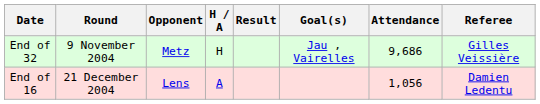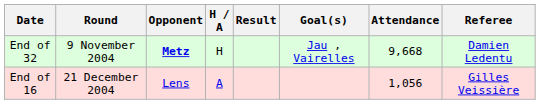 <table class="wikitable" style="text-align:center">
 <tr>
 <th class="wikitable">Date</th>
 <th>Round</th>
 <th>Opponent</th>
 <th>H / A</th>
 <th>Result</th>
 <th>Goal(s)</th>
 <th>Attendance</th>
 <th>Referee</th>
 </tr>
 <tr style="background:#dfd;">
 <td>End of 32</td>
 <td>9 November 2004</td>
-<td><a href='#'>Metz</a></td>
+<td><strong><a href='#'>Metz</a></strong></td>
 <td>H</td>
 <td></td>
 <td><a href='#'>Jau</a> , <a href='#'>Vairelles</a> </td>
-<td>9,686</td>
-<td><a href='#'>Gilles Veissière</a></td>
+<td>9,668</td>
+<td><a href='#'>Damien Ledentu</a></td>
 </tr>
 <tr style="background:#fdd;">
 <td>End of 16</td>
 <td>21 December 2004</td>
 <td><a href='#'>Lens</a></td>
 <td><a href='#'>A</a></td>
 <td></td>
 <td></td>
 <td>1,056</td>
-<td><a href='#'>Damien Ledentu</a></td>
+<td><a href='#'>Gilles Veissière</a></td>
 </tr>
 </table>
